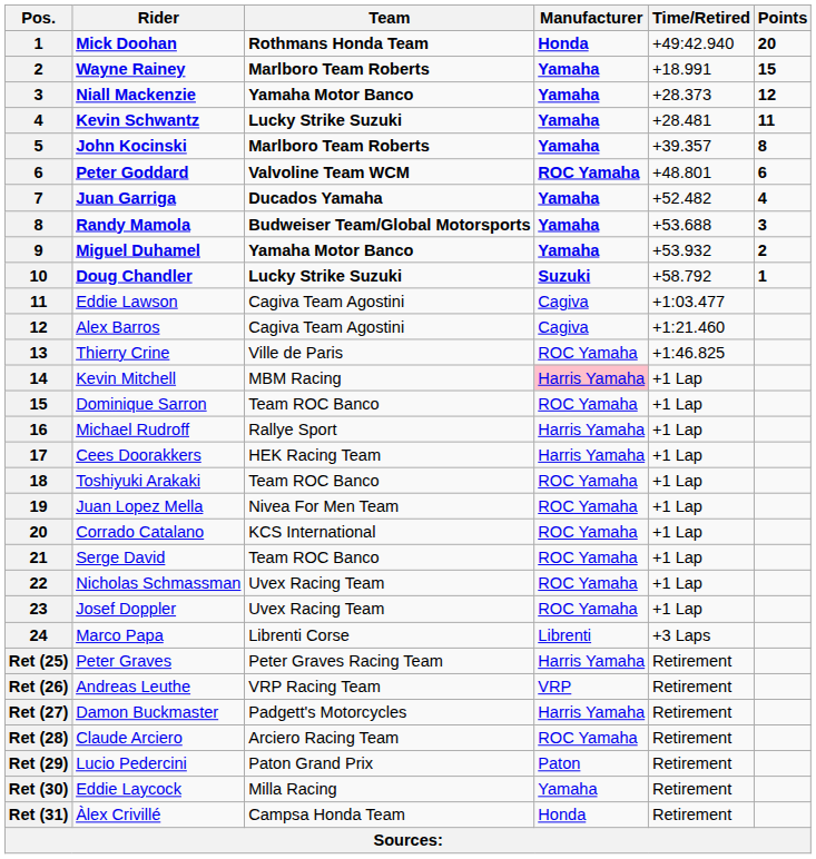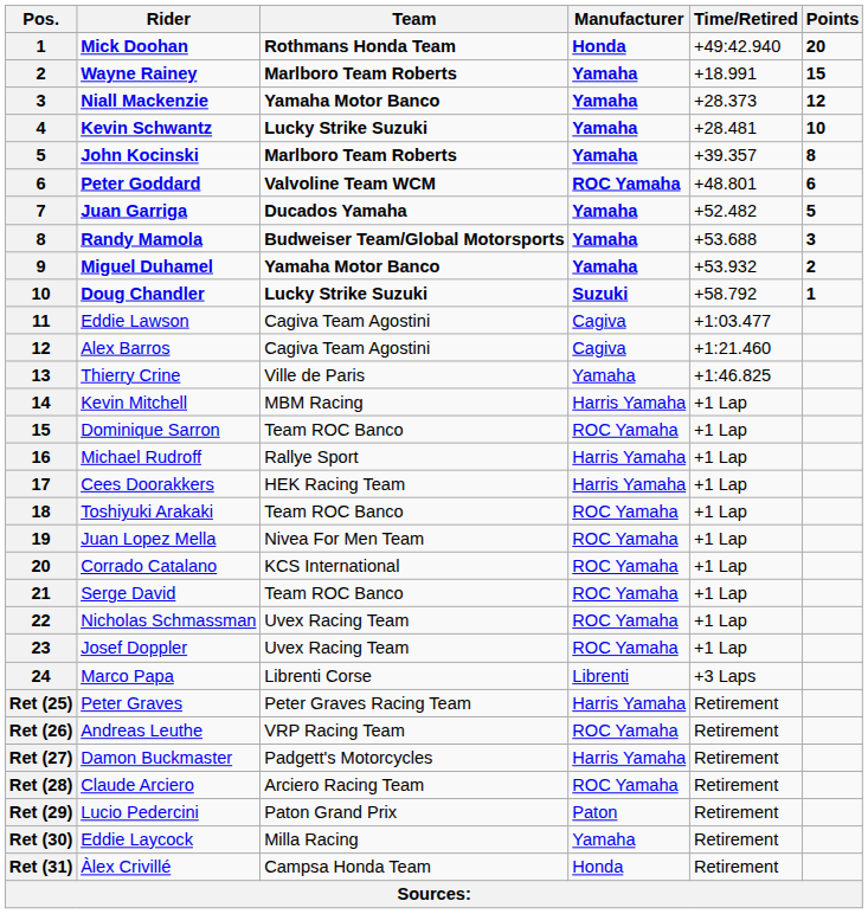 <table class="wikitable" style="font-size: 95%;">
 <tr>
 <th>Pos.</th>
 <th>Rider</th>
 <th>Team</th>
 <th>Manufacturer</th>
 <th>Time/Retired</th>
 <th>Points</th>
 </tr>
 <tr>
 <th>1</th>
 <td> <strong><a href='#'>Mick Doohan</a></strong></td>
 <td><strong>Rothmans Honda Team</strong></td>
 <td><strong><a href='#'>Honda</a></strong></td>
 <td>+49:42.940</td>
 <td><strong>20</strong></td>
 </tr>
 <tr>
 <th>2</th>
 <td> <strong><a href='#'>Wayne Rainey</a></strong></td>
 <td><strong>Marlboro Team Roberts</strong></td>
 <td><strong><a href='#'>Yamaha</a></strong></td>
 <td>+18.991</td>
 <td><strong>15</strong></td>
 </tr>
 <tr>
 <th>3</th>
 <td> <strong><a href='#'>Niall Mackenzie</a></strong></td>
 <td><strong>Yamaha Motor Banco</strong></td>
 <td><strong><a href='#'>Yamaha</a></strong></td>
 <td>+28.373</td>
 <td><strong>12</strong></td>
 </tr>
 <tr>
 <th>4</th>
 <td> <strong><a href='#'>Kevin Schwantz</a></strong></td>
 <td><strong>Lucky Strike Suzuki</strong></td>
 <td><strong><a href='#'>Yamaha</a></strong></td>
 <td>+28.481</td>
-<td><strong>11</strong></td>
+<td><strong>10</strong></td>
 </tr>
 <tr>
 <th>5</th>
 <td> <strong><a href='#'>John Kocinski</a></strong></td>
 <td><strong>Marlboro Team Roberts</strong></td>
 <td><strong><a href='#'>Yamaha</a></strong></td>
 <td>+39.357</td>
 <td><strong>8</strong></td>
 </tr>
 <tr>
 <th>6</th>
 <td> <strong><a href='#'>Peter Goddard</a></strong></td>
 <td><strong>Valvoline Team WCM</strong></td>
 <td><strong><a href='#'>ROC Yamaha</a></strong></td>
 <td>+48.801</td>
 <td><strong>6</strong></td>
 </tr>
 <tr>
 <th>7</th>
 <td> <strong><a href='#'>Juan Garriga</a></strong></td>
 <td><strong>Ducados Yamaha</strong></td>
 <td><strong><a href='#'>Yamaha</a></strong></td>
 <td>+52.482</td>
-<td><strong>4</strong></td>
+<td><strong>5</strong></td>
 </tr>
 <tr>
 <th>8</th>
 <td> <strong><a href='#'>Randy Mamola</a></strong></td>
 <td><strong>Budweiser Team/Global Motorsports</strong></td>
 <td><strong><a href='#'>Yamaha</a></strong></td>
 <td>+53.688</td>
 <td><strong>3</strong></td>
 </tr>
 <tr>
 <th>9</th>
 <td> <strong><a href='#'>Miguel Duhamel</a></strong></td>
 <td><strong>Yamaha Motor Banco</strong></td>
 <td><strong><a href='#'>Yamaha</a></strong></td>
 <td>+53.932</td>
 <td><strong>2</strong></td>
 </tr>
 <tr>
 <th>10</th>
 <td> <strong><a href='#'>Doug Chandler</a></strong></td>
 <td><strong>Lucky Strike Suzuki</strong></td>
 <td><strong><a href='#'>Suzuki</a></strong></td>
 <td>+58.792</td>
 <td><strong>1</strong></td>
 </tr>
 <tr>
 <th>11</th>
 <td> <a href='#'>Eddie Lawson</a></td>
 <td>Cagiva Team Agostini</td>
 <td><a href='#'>Cagiva</a></td>
 <td>+1:03.477</td>
 <td></td>
 </tr>
 <tr>
 <th>12</th>
 <td> <a href='#'>Alex Barros</a></td>
 <td>Cagiva Team Agostini</td>
 <td><a href='#'>Cagiva</a></td>
 <td>+1:21.460</td>
 <td></td>
 </tr>
 <tr>
 <th>13</th>
 <td> <a href='#'>Thierry Crine</a></td>
 <td>Ville de Paris</td>
-<td><a href='#'>ROC Yamaha</a></td>
+<td><a href='#'>Yamaha</a></td>
 <td>+1:46.825</td>
 <td></td>
 </tr>
 <tr>
 <th>14</th>
 <td> <a href='#'>Kevin Mitchell</a></td>
 <td>MBM Racing</td>
-<td style="background: pink;"><a href='#'>Harris Yamaha</a></td>
+<td><a href='#'>Harris Yamaha</a></td>
 <td>+1 Lap</td>
 <td></td>
 </tr>
 <tr>
 <th>15</th>
 <td> <a href='#'>Dominique Sarron</a></td>
 <td>Team ROC Banco</td>
 <td><a href='#'>ROC Yamaha</a></td>
 <td>+1 Lap</td>
 <td></td>
 </tr>
 <tr>
 <th>16</th>
 <td> <a href='#'>Michael Rudroff</a></td>
 <td>Rallye Sport</td>
 <td><a href='#'>Harris Yamaha</a></td>
 <td>+1 Lap</td>
 <td></td>
 </tr>
 <tr>
 <th>17</th>
 <td> <a href='#'>Cees Doorakkers</a></td>
 <td>HEK Racing Team</td>
 <td><a href='#'>Harris Yamaha</a></td>
 <td>+1 Lap</td>
 <td></td>
 </tr>
 <tr>
 <th>18</th>
 <td> <a href='#'>Toshiyuki Arakaki</a></td>
 <td>Team ROC Banco</td>
 <td><a href='#'>ROC Yamaha</a></td>
 <td>+1 Lap</td>
 <td></td>
 </tr>
 <tr>
 <th>19</th>
 <td> <a href='#'>Juan Lopez Mella</a></td>
 <td>Nivea For Men Team</td>
 <td><a href='#'>ROC Yamaha</a></td>
 <td>+1 Lap</td>
 <td></td>
 </tr>
 <tr>
 <th>20</th>
 <td> <a href='#'>Corrado Catalano</a></td>
 <td>KCS International</td>
 <td><a href='#'>ROC Yamaha</a></td>
 <td>+1 Lap</td>
 <td></td>
 </tr>
 <tr>
 <th>21</th>
 <td> <a href='#'>Serge David</a></td>
 <td>Team ROC Banco</td>
 <td><a href='#'>ROC Yamaha</a></td>
 <td>+1 Lap</td>
 <td></td>
 </tr>
 <tr>
 <th>22</th>
 <td> <a href='#'>Nicholas Schmassman</a></td>
 <td>Uvex Racing Team</td>
 <td><a href='#'>ROC Yamaha</a></td>
 <td>+1 Lap</td>
 <td></td>
 </tr>
 <tr>
 <th>23</th>
 <td> <a href='#'>Josef Doppler</a></td>
 <td>Uvex Racing Team</td>
 <td><a href='#'>ROC Yamaha</a></td>
 <td>+1 Lap</td>
 <td></td>
 </tr>
 <tr>
 <th>24</th>
 <td> <a href='#'>Marco Papa</a></td>
 <td>Librenti Corse</td>
 <td><a href='#'>Librenti</a></td>
 <td>+3 Laps</td>
 <td></td>
 </tr>
 <tr>
 <th>Ret (25)</th>
 <td> <a href='#'>Peter Graves</a></td>
 <td>Peter Graves Racing Team</td>
 <td><a href='#'>Harris Yamaha</a></td>
 <td>Retirement</td>
 <td></td>
 </tr>
 <tr>
 <th>Ret (26)</th>
 <td> <a href='#'>Andreas Leuthe</a></td>
 <td>VRP Racing Team</td>
-<td><a href='#'>VRP</a></td>
+<td><a href='#'>ROC Yamaha</a></td>
 <td>Retirement</td>
 <td></td>
 </tr>
 <tr>
 <th>Ret (27)</th>
 <td> <a href='#'>Damon Buckmaster</a></td>
 <td>Padgett's Motorcycles</td>
 <td><a href='#'>Harris Yamaha</a></td>
 <td>Retirement</td>
 <td></td>
 </tr>
 <tr>
 <th>Ret (28)</th>
 <td> <a href='#'>Claude Arciero</a></td>
 <td>Arciero Racing Team</td>
 <td><a href='#'>ROC Yamaha</a></td>
 <td>Retirement</td>
 <td></td>
 </tr>
 <tr>
 <th>Ret (29)</th>
 <td> <a href='#'>Lucio Pedercini</a></td>
 <td>Paton Grand Prix</td>
 <td><a href='#'>Paton</a></td>
 <td>Retirement</td>
 <td></td>
 </tr>
 <tr>
 <th>Ret (30)</th>
 <td> <a href='#'>Eddie Laycock</a></td>
 <td>Milla Racing</td>
 <td><a href='#'>Yamaha</a></td>
 <td>Retirement</td>
 <td></td>
 </tr>
 <tr>
 <th>Ret (31)</th>
 <td> <a href='#'>Àlex Crivillé</a></td>
 <td>Campsa Honda Team</td>
 <td><a href='#'>Honda</a></td>
 <td>Retirement</td>
 <td></td>
 </tr>
 <tr>
 <th colspan=8>Sources:</th>
 </tr>
 </table>
